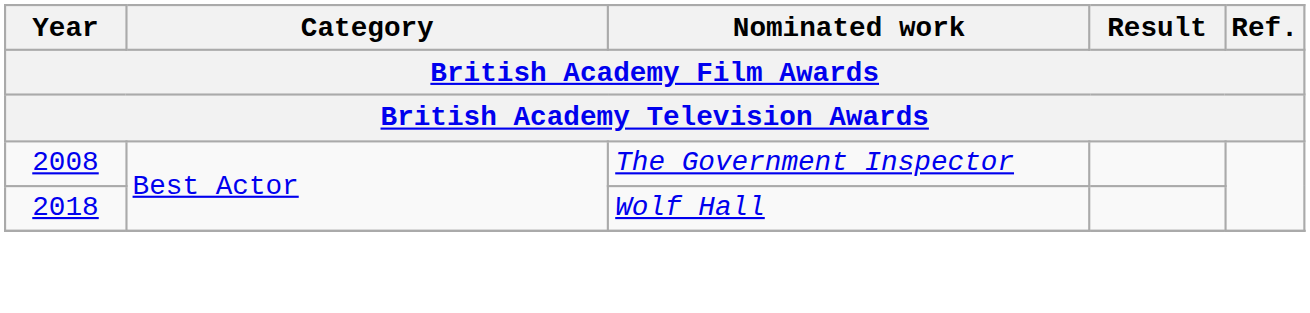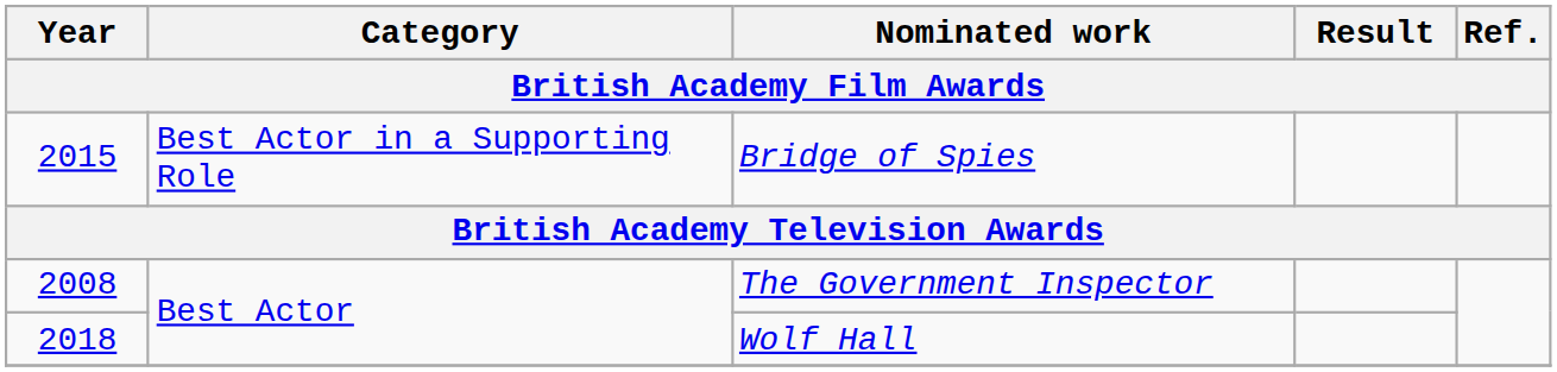 <table class=wikitable>
 <tr>
 <th scope="col" style="width:5em;">Year</th>
 <th scope="col" style="width:26em;">Category</th>
 <th scope="col" style="width:25em;">Nominated work</th>
 <th scope="col" style="width:5em;">Result</th>
 <th>Ref.</th>
 </tr>
 <tr>
 <th colspan=5><a href='#'>British Academy Film Awards</a></th>
+</tr>
+<tr>
+<td style="text-align:center;"><a href='#'>2015</a></td>
+<td><a href='#'>Best Actor in a Supporting Role</a></td>
+<td><em><a href='#'>Bridge of Spies</a></em></td>
+<td></td>
+<td style="text-align:center;"></td>
 </tr>
 <tr>
 <th colspan=5><a href='#'>British Academy Television Awards</a></th>
 </tr>
 <tr>
 <td style="text-align:center;"><a href='#'>2008</a></td>
 <td rowspan=2><a href='#'>Best Actor</a></td>
 <td><em><a href='#'>The Government Inspector</a></em></td>
 <td></td>
 <td style="text-align:center;", rowspan="2"></td>
 </tr>
 <tr>
 <td style="text-align:center;"><a href='#'>2018</a></td>
 <td><em><a href='#'>Wolf Hall</a></em></td>
 <td></td>
 </tr>
 <tr>
 </tr>
 </table>
